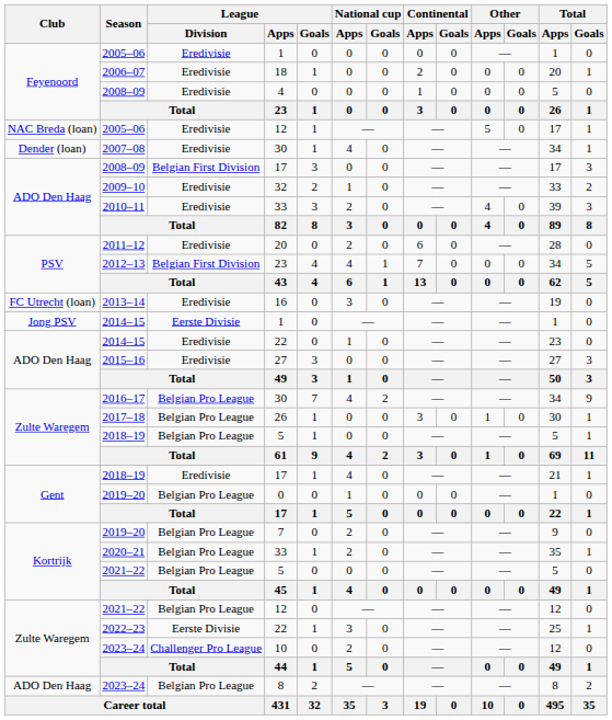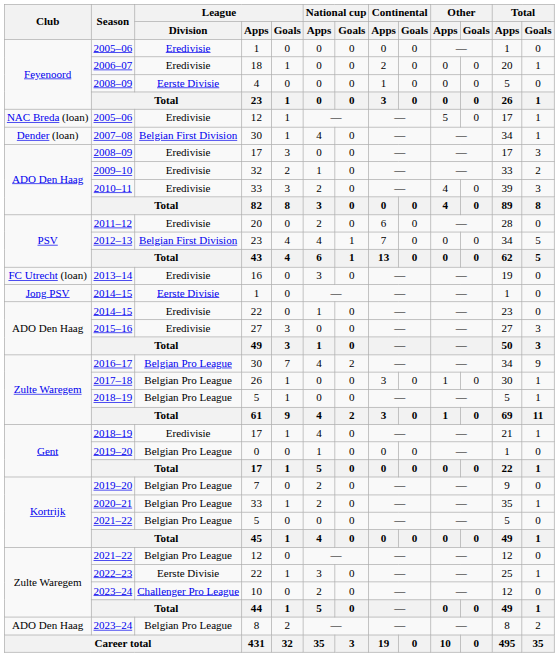 <table class="wikitable" style="text-align:center">
 <tr>
 <th rowspan="2">Club</th>
 <th rowspan="2">Season</th>
 <th colspan="3">League</th>
 <th colspan="2">National cup</th>
 <th colspan="2">Continental</th>
 <th colspan="2">Other</th>
 <th colspan="2">Total</th>
 </tr>
 <tr>
 <th>Division</th>
 <th>Apps</th>
 <th>Goals</th>
 <th>Apps</th>
 <th>Goals</th>
 <th>Apps</th>
 <th>Goals</th>
 <th>Apps</th>
 <th>Goals</th>
 <th>Apps</th>
 <th>Goals</th>
 </tr>
 <tr>
 <td rowspan="4"><a href='#'>Feyenoord</a></td>
 <td><a href='#'>2005–06</a></td>
 <td><a href='#'>Eredivisie</a></td>
 <td>1</td>
 <td>0</td>
 <td>0</td>
 <td>0</td>
 <td>0</td>
 <td>0</td>
 <td colspan="2">—</td>
 <td>1</td>
 <td>0</td>
 </tr>
 <tr>
 <td><a href='#'>2006–07</a></td>
 <td>Eredivisie</td>
 <td>18</td>
 <td>1</td>
 <td>0</td>
 <td>0</td>
 <td>2</td>
 <td>0</td>
 <td>0</td>
 <td>0</td>
 <td>20</td>
 <td>1</td>
 </tr>
 <tr>
 <td><a href='#'>2008–09</a></td>
-<td>Eredivisie</td>
+<td><a href='#'>Eerste Divisie</a></td>
 <td>4</td>
 <td>0</td>
 <td>0</td>
 <td>0</td>
 <td>1</td>
 <td>0</td>
 <td>0</td>
 <td>0</td>
 <td>5</td>
 <td>0</td>
 </tr>
 <tr>
 <th colspan="2">Total</th>
 <th>23</th>
 <th>1</th>
 <th>0</th>
 <th>0</th>
 <th>3</th>
 <th>0</th>
 <th>0</th>
 <th>0</th>
 <th>26</th>
 <th>1</th>
 </tr>
 <tr>
 <td><a href='#'>NAC Breda</a> (loan)</td>
 <td><a href='#'>2005–06</a></td>
 <td>Eredivisie</td>
 <td>12</td>
 <td>1</td>
 <td colspan="2">—</td>
 <td colspan="2">—</td>
 <td>5</td>
 <td>0</td>
 <td>17</td>
 <td>1</td>
 </tr>
 <tr>
 <td><a href='#'>Dender</a> (loan)</td>
 <td><a href='#'>2007–08</a></td>
-<td>Eredivisie</td>
+<td><a href='#'>Belgian First Division</a></td>
 <td>30</td>
 <td>1</td>
 <td>4</td>
 <td>0</td>
 <td colspan="2">—</td>
 <td colspan="2">—</td>
 <td>34</td>
 <td>1</td>
 </tr>
 <tr>
 <td rowspan="4"><a href='#'>ADO Den Haag</a></td>
 <td><a href='#'>2008–09</a></td>
-<td><a href='#'>Belgian First Division</a></td>
+<td>Eredivisie</td>
 <td>17</td>
 <td>3</td>
 <td>0</td>
 <td>0</td>
 <td colspan="2">—</td>
 <td colspan="2">—</td>
 <td>17</td>
 <td>3</td>
 </tr>
 <tr>
 <td><a href='#'>2009–10</a></td>
 <td>Eredivisie</td>
 <td>32</td>
 <td>2</td>
 <td>1</td>
 <td>0</td>
 <td colspan="2">—</td>
 <td colspan="2">—</td>
 <td>33</td>
 <td>2</td>
 </tr>
 <tr>
 <td><a href='#'>2010–11</a></td>
 <td>Eredivisie</td>
 <td>33</td>
 <td>3</td>
 <td>2</td>
 <td>0</td>
 <td colspan="2">—</td>
 <td>4</td>
 <td>0</td>
 <td>39</td>
 <td>3</td>
 </tr>
 <tr>
 <th colspan="2">Total</th>
 <th>82</th>
 <th>8</th>
 <th>3</th>
 <th>0</th>
 <th>0</th>
 <th>0</th>
 <th>4</th>
 <th>0</th>
 <th>89</th>
 <th>8</th>
 </tr>
 <tr>
 <td rowspan="3"><a href='#'>PSV</a></td>
 <td><a href='#'>2011–12</a></td>
 <td>Eredivisie</td>
 <td>20</td>
 <td>0</td>
 <td>2</td>
 <td>0</td>
 <td>6</td>
 <td>0</td>
 <td colspan="2">—</td>
 <td>28</td>
 <td>0</td>
 </tr>
 <tr>
 <td><a href='#'>2012–13</a></td>
 <td><a href='#'>Belgian First Division</a></td>
 <td>23</td>
 <td>4</td>
 <td>4</td>
 <td>1</td>
 <td>7</td>
 <td>0</td>
 <td>0</td>
 <td>0</td>
 <td>34</td>
 <td>5</td>
 </tr>
 <tr>
 <th colspan="2">Total</th>
 <th>43</th>
 <th>4</th>
 <th>6</th>
 <th>1</th>
 <th>13</th>
 <th>0</th>
 <th>0</th>
 <th>0</th>
 <th>62</th>
 <th>5</th>
 </tr>
 <tr>
 <td><a href='#'>FC Utrecht</a> (loan)</td>
 <td><a href='#'>2013–14</a></td>
 <td>Eredivisie</td>
 <td>16</td>
 <td>0</td>
 <td>3</td>
 <td>0</td>
 <td colspan="2">—</td>
 <td colspan="2">—</td>
 <td>19</td>
 <td>0</td>
 </tr>
 <tr>
 <td><a href='#'>Jong PSV</a></td>
 <td><a href='#'>2014–15</a></td>
 <td><a href='#'>Eerste Divisie</a></td>
 <td>1</td>
 <td>0</td>
 <td colspan="2">—</td>
 <td colspan="2">—</td>
 <td colspan="2">—</td>
 <td>1</td>
 <td>0</td>
 </tr>
 <tr>
 <td rowspan="3">ADO Den Haag</td>
 <td><a href='#'>2014–15</a></td>
 <td>Eredivisie</td>
 <td>22</td>
 <td>0</td>
 <td>1</td>
 <td>0</td>
 <td colspan="2">—</td>
 <td colspan="2">—</td>
 <td>23</td>
 <td>0</td>
 </tr>
 <tr>
 <td><a href='#'>2015–16</a></td>
 <td>Eredivisie</td>
 <td>27</td>
 <td>3</td>
 <td>0</td>
 <td>0</td>
 <td colspan="2">—</td>
 <td colspan="2">—</td>
 <td>27</td>
 <td>3</td>
 </tr>
 <tr>
 <th colspan="2">Total</th>
 <th>49</th>
 <th>3</th>
 <th>1</th>
 <th>0</th>
 <th colspan="2">—</th>
 <th colspan="2">—</th>
 <th>50</th>
 <th>3</th>
 </tr>
 <tr>
 <td rowspan="4"><a href='#'>Zulte Waregem</a></td>
 <td><a href='#'>2016–17</a></td>
 <td><a href='#'>Belgian Pro League</a></td>
 <td>30</td>
 <td>7</td>
 <td>4</td>
 <td>2</td>
 <td colspan="2">—</td>
 <td colspan="2">—</td>
 <td>34</td>
 <td>9</td>
 </tr>
 <tr>
 <td><a href='#'>2017–18</a></td>
 <td>Belgian Pro League</td>
 <td>26</td>
 <td>1</td>
 <td>0</td>
 <td>0</td>
 <td>3</td>
 <td>0</td>
 <td>1</td>
 <td>0</td>
 <td>30</td>
 <td>1</td>
 </tr>
 <tr>
 <td><a href='#'>2018–19</a></td>
 <td>Belgian Pro League</td>
 <td>5</td>
 <td>1</td>
 <td>0</td>
 <td>0</td>
 <td colspan="2">—</td>
 <td colspan="2">—</td>
 <td>5</td>
 <td>1</td>
 </tr>
 <tr>
 <th colspan="2">Total</th>
 <th>61</th>
 <th>9</th>
 <th>4</th>
 <th>2</th>
 <th>3</th>
 <th>0</th>
 <th>1</th>
 <th>0</th>
 <th>69</th>
 <th>11</th>
 </tr>
 <tr>
 <td rowspan="3"><a href='#'>Gent</a></td>
 <td><a href='#'>2018–19</a></td>
 <td>Eredivisie</td>
 <td>17</td>
 <td>1</td>
 <td>4</td>
 <td>0</td>
 <td colspan="2">—</td>
 <td colspan="2">—</td>
 <td>21</td>
 <td>1</td>
 </tr>
 <tr>
 <td><a href='#'>2019–20</a></td>
 <td>Belgian Pro League</td>
 <td>0</td>
 <td>0</td>
 <td>1</td>
 <td>0</td>
 <td>0</td>
 <td>0</td>
 <td colspan="2">—</td>
 <td>1</td>
 <td>0</td>
 </tr>
 <tr>
 <th colspan="2">Total</th>
 <th>17</th>
 <th>1</th>
 <th>5</th>
 <th>0</th>
 <th>0</th>
 <th>0</th>
 <th>0</th>
 <th>0</th>
 <th>22</th>
 <th>1</th>
 </tr>
 <tr>
 <td rowspan="4"><a href='#'>Kortrijk</a></td>
 <td><a href='#'>2019–20</a></td>
 <td>Belgian Pro League</td>
 <td>7</td>
 <td>0</td>
 <td>2</td>
 <td>0</td>
 <td colspan="2">—</td>
 <td colspan="2">—</td>
 <td>9</td>
 <td>0</td>
 </tr>
 <tr>
 <td><a href='#'>2020–21</a></td>
 <td>Belgian Pro League</td>
 <td>33</td>
 <td>1</td>
 <td>2</td>
 <td>0</td>
 <td colspan="2">—</td>
 <td colspan="2">—</td>
 <td>35</td>
 <td>1</td>
 </tr>
 <tr>
 <td><a href='#'>2021–22</a></td>
 <td>Belgian Pro League</td>
 <td>5</td>
 <td>0</td>
 <td>0</td>
 <td>0</td>
 <td colspan="2">—</td>
 <td colspan="2">—</td>
 <td>5</td>
 <td>0</td>
 </tr>
 <tr>
 <th colspan="2">Total</th>
 <th>45</th>
 <th>1</th>
 <th>4</th>
 <th>0</th>
 <th>0</th>
 <th>0</th>
 <th>0</th>
 <th>0</th>
 <th>49</th>
 <th>1</th>
 </tr>
 <tr>
 <td rowspan="4">Zulte Waregem</td>
 <td><a href='#'>2021–22</a></td>
 <td>Belgian Pro League</td>
 <td>12</td>
 <td>0</td>
 <td colspan="2">—</td>
 <td colspan="2">—</td>
 <td colspan="2">—</td>
 <td>12</td>
 <td>0</td>
 </tr>
 <tr>
 <td><a href='#'>2022–23</a></td>
 <td>Eerste Divisie</td>
 <td>22</td>
 <td>1</td>
 <td>3</td>
 <td>0</td>
 <td colspan="2">—</td>
 <td colspan="2">—</td>
 <td>25</td>
 <td>1</td>
 </tr>
 <tr>
 <td><a href='#'>2023–24</a></td>
 <td><a href='#'>Challenger Pro League</a></td>
 <td>10</td>
 <td>0</td>
 <td>2</td>
 <td>0</td>
 <td colspan="2">—</td>
 <td colspan="2">—</td>
 <td>12</td>
 <td>0</td>
 </tr>
 <tr>
 <th colspan="2">Total</th>
 <th>44</th>
 <th>1</th>
 <th>5</th>
 <th>0</th>
 <th colspan="2">—</th>
 <th>0</th>
 <th>0</th>
 <th>49</th>
 <th>1</th>
 </tr>
 <tr>
 <td>ADO Den Haag</td>
 <td><a href='#'>2023–24</a></td>
 <td>Belgian Pro League</td>
 <td>8</td>
 <td>2</td>
 <td colspan="2">—</td>
 <td colspan="2">—</td>
 <td colspan="2">—</td>
 <td>8</td>
 <td>2</td>
 </tr>
 <tr>
 <th colspan="3">Career total</th>
 <th>431</th>
 <th>32</th>
 <th>35</th>
 <th>3</th>
 <th>19</th>
 <th>0</th>
 <th>10</th>
 <th>0</th>
 <th>495</th>
 <th>35</th>
 </tr>
 </table>
